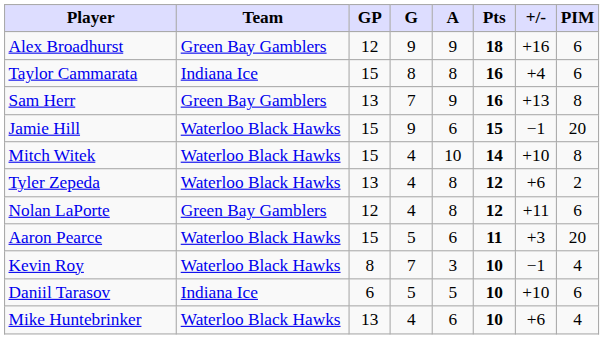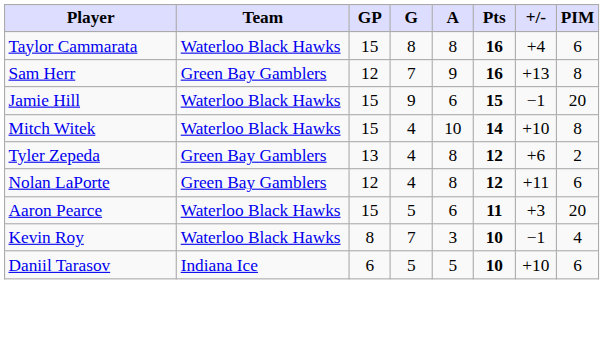 <table class="wikitable" style="text-align:center">
 <tr>
 <th style="background:#ddf; width:29%;">Player</th>
 <th style="background:#ddf; width:29%;">Team</th>
 <th style="background:#ddf; width:7%;">GP</th>
 <th style="background:#ddf; width:7%;">G</th>
 <th style="background:#ddf; width:7%;">A</th>
 <th style="background:#ddf; width:7%;">Pts</th>
 <th style="background:#ddf; width:7%;">+/-</th>
 <th style="background:#ddf; width:7%;">PIM</th>
 </tr>
 <tr>
-<td align=left><a href='#'>Alex Broadhurst</a></td>
-<td align=left><a href='#'>Green Bay Gamblers</a></td>
-<td>12</td>
-<td>9</td>
-<td>9</td>
-<td><strong>18</strong></td>
-<td>+16</td>
-<td>6</td>
-</tr>
-<tr>
 <td align=left><a href='#'>Taylor Cammarata</a></td>
-<td align=left><a href='#'>Indiana Ice</a></td>
+<td align=left><a href='#'>Waterloo Black Hawks</a></td>
 <td>15</td>
 <td>8</td>
 <td>8</td>
 <td><strong>16</strong></td>
 <td>+4</td>
 <td>6</td>
 </tr>
 <tr>
 <td align=left><a href='#'>Sam Herr</a></td>
 <td align=left><a href='#'>Green Bay Gamblers</a></td>
-<td>13</td>
+<td>12</td>
 <td>7</td>
 <td>9</td>
 <td><strong>16</strong></td>
 <td>+13</td>
 <td>8</td>
 </tr>
 <tr>
 <td align=left><a href='#'>Jamie Hill</a></td>
 <td align=left><a href='#'>Waterloo Black Hawks</a></td>
 <td>15</td>
 <td>9</td>
 <td>6</td>
 <td><strong>15</strong></td>
 <td>−1</td>
 <td>20</td>
 </tr>
 <tr>
 <td align=left><a href='#'>Mitch Witek</a></td>
 <td align=left><a href='#'>Waterloo Black Hawks</a></td>
 <td>15</td>
 <td>4</td>
 <td>10</td>
 <td><strong>14</strong></td>
 <td>+10</td>
 <td>8</td>
 </tr>
 <tr>
 <td align=left><a href='#'>Tyler Zepeda</a></td>
-<td align=left><a href='#'>Waterloo Black Hawks</a></td>
+<td align=left><a href='#'>Green Bay Gamblers</a></td>
 <td>13</td>
 <td>4</td>
 <td>8</td>
 <td><strong>12</strong></td>
 <td>+6</td>
 <td>2</td>
 </tr>
 <tr>
 <td align=left><a href='#'>Nolan LaPorte</a></td>
 <td align=left><a href='#'>Green Bay Gamblers</a></td>
 <td>12</td>
 <td>4</td>
 <td>8</td>
 <td><strong>12</strong></td>
 <td>+11</td>
 <td>6</td>
 </tr>
 <tr>
 <td align=left><a href='#'>Aaron Pearce</a></td>
 <td align=left><a href='#'>Waterloo Black Hawks</a></td>
 <td>15</td>
 <td>5</td>
 <td>6</td>
 <td><strong>11</strong></td>
 <td>+3</td>
 <td>20</td>
 </tr>
 <tr>
 <td align=left><a href='#'>Kevin Roy</a></td>
 <td align=left><a href='#'>Waterloo Black Hawks</a></td>
 <td>8</td>
 <td>7</td>
 <td>3</td>
 <td><strong>10</strong></td>
 <td>−1</td>
 <td>4</td>
 </tr>
 <tr>
 <td align=left><a href='#'>Daniil Tarasov</a></td>
 <td align=left><a href='#'>Indiana Ice</a></td>
 <td>6</td>
 <td>5</td>
 <td>5</td>
 <td><strong>10</strong></td>
 <td>+10</td>
 <td>6</td>
 </tr>
-<tr>
-<td align=left><a href='#'>Mike Huntebrinker</a></td>
-<td align=left><a href='#'>Waterloo Black Hawks</a></td>
-<td>13</td>
-<td>4</td>
-<td>6</td>
-<td><strong>10</strong></td>
-<td>+6</td>
-<td>4</td>
-</tr>
 </table>
